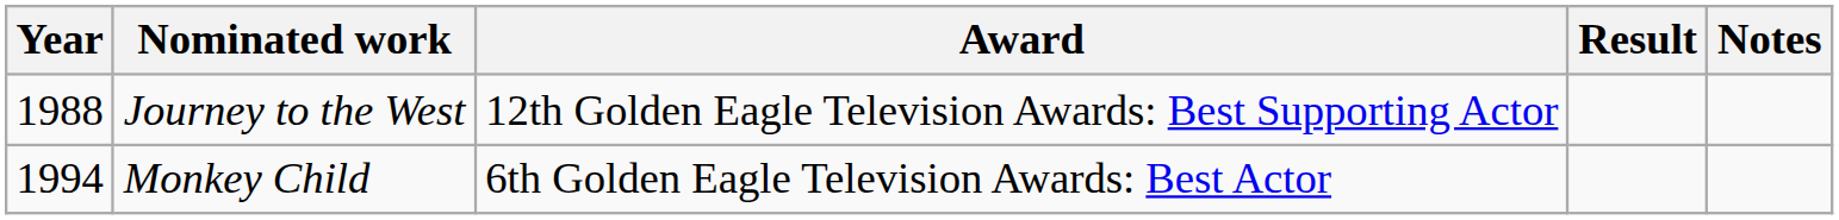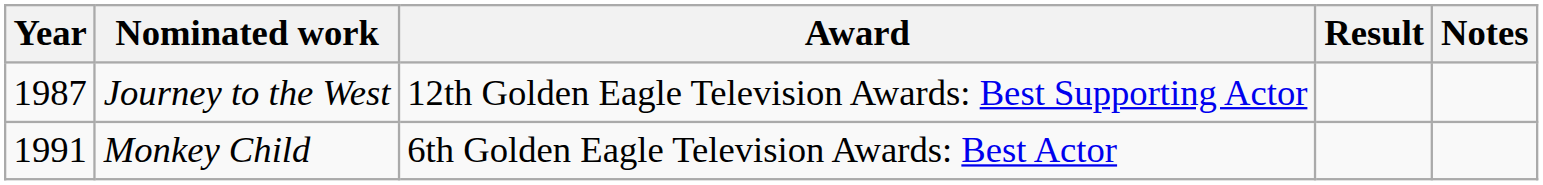 <table class="wikitable">
 <tr>
 <th>Year</th>
 <th>Nominated work</th>
 <th>Award</th>
 <th>Result</th>
 <th>Notes</th>
 </tr>
 <tr>
-<td>1988</td>
+<td>1987</td>
 <td><em>Journey to the West</em></td>
 <td>12th Golden Eagle Television Awards: <a href='#'>Best Supporting Actor</a></td>
 <td></td>
 <td></td>
 </tr>
 <tr>
-<td>1994</td>
+<td>1991</td>
 <td><em>Monkey Child</em></td>
 <td>6th Golden Eagle Television Awards: <a href='#'>Best Actor</a></td>
 <td></td>
 <td></td>
 </tr>
 </table>
